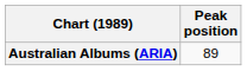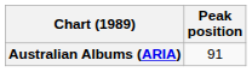 <table class="wikitable sortable plainrowheaders" style="text-align:center">
 <tr>
 <th>Chart (1989)</th>
 <th>Peak<br>position</th>
 </tr>
 <tr>
 <th scope="row">Australian Albums (<a href='#'>ARIA</a>)</th>
-<td>89</td>
+<td>91</td>
 </tr>
 </table>
